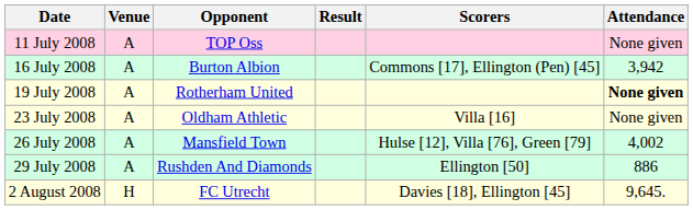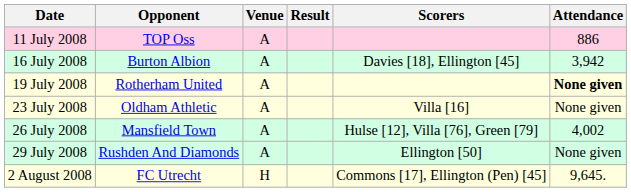 <table class="wikitable sortable" style="text-align:center">
 <tr>
 <th>Date</th>
+<th>Opponent</th>
 <th>Venue</th>
-<th>Opponent</th>
 <th>Result</th>
 <th>Scorers</th>
 <th>Attendance</th>
 </tr>
 <tr bgcolor="#ffd0e3">
 <td>11 July 2008</td>
+<td><a href='#'>TOP Oss</a></td>
 <td>A</td>
-<td><a href='#'>TOP Oss</a></td>
 <td></td>
 <td></td>
-<td>None given</td>
+<td>886</td>
 </tr>
 <tr bgcolor="#d0ffe3">
 <td>16 July 2008</td>
+<td><a href='#'>Burton Albion</a></td>
 <td>A</td>
-<td><a href='#'>Burton Albion</a></td>
 <td></td>
-<td>Commons [17], Ellington (Pen) [45]</td>
+<td>Davies [18], Ellington [45]</td>
 <td>3,942</td>
 </tr>
 <tr bgcolor="#ffffdd">
 <td>19 July 2008</td>
+<td><a href='#'>Rotherham United</a></td>
 <td>A</td>
-<td><a href='#'>Rotherham United</a></td>
 <td></td>
 <td></td>
 <td><strong>None given</strong></td>
 </tr>
 <tr bgcolor="#ffffdd">
 <td>23 July 2008</td>
+<td><a href='#'>Oldham Athletic</a></td>
 <td>A</td>
-<td><a href='#'>Oldham Athletic</a></td>
 <td></td>
 <td>Villa [16]</td>
 <td>None given</td>
 </tr>
 <tr bgcolor="#d0ffe3">
 <td>26 July 2008</td>
+<td><a href='#'>Mansfield Town</a></td>
 <td>A</td>
-<td><a href='#'>Mansfield Town</a></td>
 <td></td>
 <td>Hulse [12], Villa [76], Green [79]</td>
 <td>4,002</td>
 </tr>
 <tr bgcolor="#d0ffe3">
 <td>29 July 2008</td>
+<td><a href='#'>Rushden And Diamonds</a></td>
 <td>A</td>
-<td><a href='#'>Rushden And Diamonds</a></td>
 <td></td>
 <td>Ellington [50]</td>
-<td>886</td>
+<td>None given</td>
 </tr>
 <tr bgcolor="#ffffdd">
 <td>2 August 2008</td>
+<td><a href='#'>FC Utrecht</a></td>
 <td>H</td>
-<td><a href='#'>FC Utrecht</a></td>
 <td></td>
-<td>Davies [18], Ellington [45]</td>
+<td>Commons [17], Ellington (Pen) [45]</td>
 <td>9,645.</td>
 </tr>
 </table>
